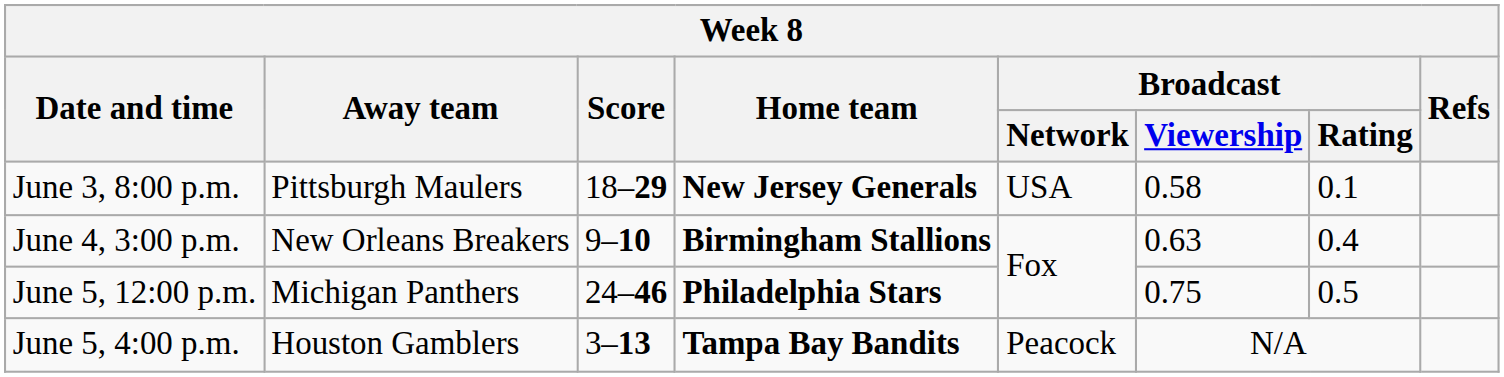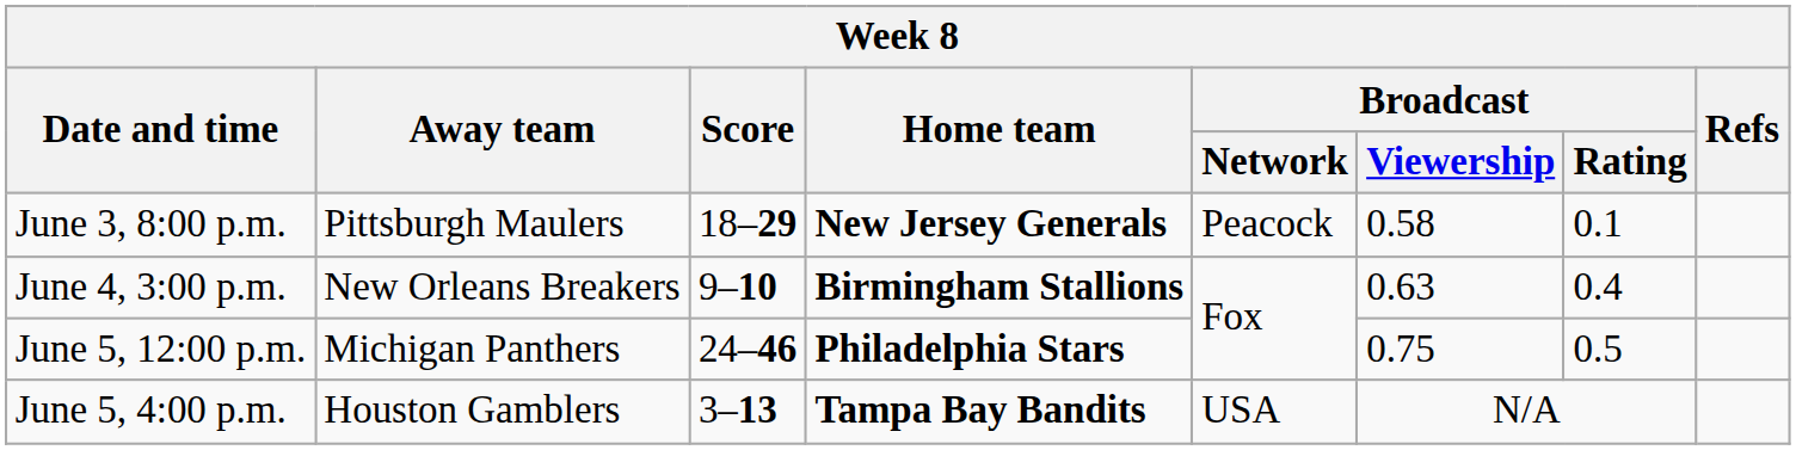 <table class="wikitable">
 <tr>
 <th colspan="8">Week 8</th>
 </tr>
 <tr>
 <th rowspan="2">Date and time</th>
 <th rowspan="2">Away team</th>
 <th rowspan="2">Score</th>
 <th rowspan="2">Home team</th>
 <th colspan="3">Broadcast</th>
 <th rowspan="2">Refs</th>
 </tr>
 <tr>
 <th>Network</th>
 <th><a href='#'>Viewership</a><br></th>
 <th>Rating<br></th>
 </tr>
 <tr>
 <td>June 3, 8:00 p.m.</td>
 <td>Pittsburgh Maulers</td>
 <td>18–<strong>29</strong></td>
 <td><strong>New Jersey Generals</strong></td>
-<td>USA</td>
+<td>Peacock</td>
 <td>0.58</td>
 <td>0.1</td>
 <td></td>
 </tr>
 <tr>
 <td>June 4, 3:00 p.m.</td>
 <td>New Orleans Breakers</td>
 <td>9–<strong>10</strong></td>
 <td><strong>Birmingham Stallions</strong></td>
 <td rowspan="2">Fox</td>
 <td>0.63</td>
 <td>0.4</td>
 <td></td>
 </tr>
 <tr>
 <td>June 5, 12:00 p.m.</td>
 <td>Michigan Panthers</td>
 <td>24–<strong>46</strong></td>
 <td><strong>Philadelphia Stars</strong></td>
 <td>0.75</td>
 <td>0.5</td>
 <td></td>
 </tr>
 <tr>
 <td>June 5, 4:00 p.m.</td>
 <td>Houston Gamblers</td>
 <td>3–<strong>13</strong></td>
 <td><strong>Tampa Bay Bandits</strong></td>
-<td>Peacock</td>
+<td>USA</td>
 <td colspan="2" align=center>N/A</td>
 <td></td>
 </tr>
 </table>
